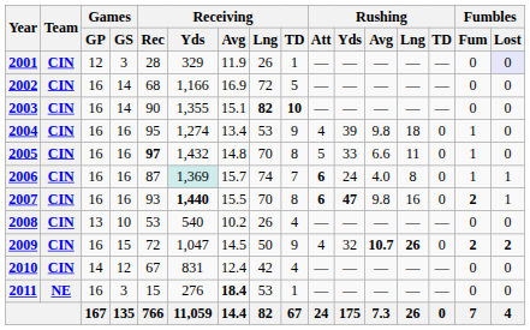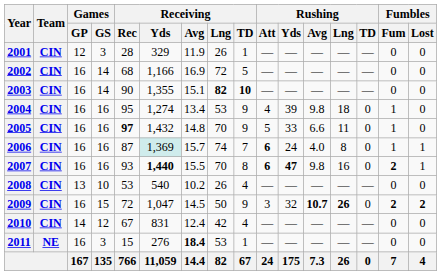 <table class=wikitable style="text-align:center;">
 <tr>
 <th rowspan="2">Year</th>
 <th rowspan="2">Team</th>
 <th colspan="2">Games</th>
 <th colspan="5">Receiving</th>
 <th colspan="5">Rushing</th>
 <th colspan="2">Fumbles</th>
 </tr>
 <tr>
 <th>GP</th>
 <th>GS</th>
 <th>Rec</th>
 <th>Yds</th>
 <th>Avg</th>
 <th>Lng</th>
 <th>TD</th>
 <th>Att</th>
 <th>Yds</th>
 <th>Avg</th>
 <th>Lng</th>
 <th>TD</th>
 <th>Fum</th>
 <th>Lost</th>
 </tr>
 <tr>
 <th><a href='#'>2001</a></th>
 <th><a href='#'>CIN</a></th>
 <td>12</td>
 <td>3</td>
 <td>28</td>
 <td>329</td>
 <td>11.9</td>
 <td>26</td>
 <td>1</td>
 <td>—</td>
 <td>—</td>
 <td>—</td>
 <td>—</td>
 <td>—</td>
 <td>0</td>
-<td style="background: lavender;">0</td>
+<td>0</td>
 </tr>
 <tr>
 <th><a href='#'>2002</a></th>
 <th><a href='#'>CIN</a></th>
 <td>16</td>
 <td>14</td>
 <td>68</td>
 <td>1,166</td>
 <td>16.9</td>
 <td>72</td>
 <td>5</td>
 <td>—</td>
 <td>—</td>
 <td>—</td>
 <td>—</td>
 <td>—</td>
 <td>0</td>
 <td>0</td>
 </tr>
 <tr>
 <th><a href='#'>2003</a></th>
 <th><a href='#'>CIN</a></th>
 <td>16</td>
 <td>14</td>
 <td>90</td>
 <td>1,355</td>
 <td>15.1</td>
 <td><strong>82</strong></td>
 <td><strong>10</strong></td>
 <td>—</td>
 <td>—</td>
 <td>—</td>
 <td>—</td>
 <td>—</td>
 <td>0</td>
 <td>0</td>
 </tr>
 <tr>
 <th><a href='#'>2004</a></th>
 <th><a href='#'>CIN</a></th>
 <td>16</td>
 <td>16</td>
 <td>95</td>
 <td>1,274</td>
 <td>13.4</td>
 <td>53</td>
 <td>9</td>
 <td>4</td>
 <td>39</td>
 <td>9.8</td>
 <td>18</td>
 <td>0</td>
 <td>1</td>
 <td>0</td>
 </tr>
 <tr>
 <th><a href='#'>2005</a></th>
 <th><a href='#'>CIN</a></th>
 <td>16</td>
 <td>16</td>
 <td><strong>97</strong></td>
 <td>1,432</td>
 <td>14.8</td>
 <td>70</td>
-<td>8</td>
+<td>9</td>
 <td>5</td>
 <td>33</td>
 <td>6.6</td>
 <td>11</td>
 <td>0</td>
 <td>1</td>
 <td>0</td>
 </tr>
 <tr>
 <th><a href='#'>2006</a></th>
 <th><a href='#'>CIN</a></th>
 <td>16</td>
 <td>16</td>
 <td>87</td>
 <td style="background-color:#cfecec; width:3em;">1,369</td>
 <td>15.7</td>
 <td>74</td>
 <td>7</td>
 <td><strong>6</strong></td>
 <td>24</td>
 <td>4.0</td>
 <td>8</td>
 <td>0</td>
 <td>1</td>
 <td>1</td>
 </tr>
 <tr>
 <th><a href='#'>2007</a></th>
 <th><a href='#'>CIN</a></th>
 <td>16</td>
 <td>16</td>
 <td>93</td>
 <td><strong>1,440</strong></td>
 <td>15.5</td>
 <td>70</td>
 <td>8</td>
 <td><strong>6</strong></td>
 <td><strong>47</strong></td>
 <td>9.8</td>
 <td>16</td>
 <td>0</td>
 <td><strong>2</strong></td>
 <td>1</td>
 </tr>
 <tr>
 <th><a href='#'>2008</a></th>
 <th><a href='#'>CIN</a></th>
 <td>13</td>
 <td>10</td>
 <td>53</td>
 <td>540</td>
 <td>10.2</td>
 <td>26</td>
 <td>4</td>
 <td>—</td>
 <td>—</td>
 <td>—</td>
 <td>—</td>
 <td>—</td>
 <td>0</td>
 <td>0</td>
 </tr>
 <tr>
 <th><a href='#'>2009</a></th>
 <th><a href='#'>CIN</a></th>
 <td>16</td>
 <td>15</td>
 <td>72</td>
 <td>1,047</td>
 <td>14.5</td>
 <td>50</td>
 <td>9</td>
-<td>4</td>
+<td>3</td>
 <td>32</td>
 <td><strong>10.7</strong></td>
 <td><strong>26</strong></td>
 <td>0</td>
 <td><strong>2</strong></td>
 <td><strong>2</strong></td>
 </tr>
 <tr>
 <th><a href='#'>2010</a></th>
 <th><a href='#'>CIN</a></th>
 <td>14</td>
 <td>12</td>
 <td>67</td>
 <td>831</td>
 <td>12.4</td>
 <td>42</td>
 <td>4</td>
 <td>—</td>
 <td>—</td>
 <td>—</td>
 <td>—</td>
 <td>—</td>
 <td>0</td>
 <td>0</td>
 </tr>
 <tr>
 <th><a href='#'>2011</a></th>
 <th><a href='#'>NE</a></th>
 <td>16</td>
 <td>3</td>
 <td>15</td>
 <td>276</td>
 <td><strong>18.4</strong></td>
 <td>53</td>
 <td>1</td>
 <td>—</td>
 <td>—</td>
 <td>—</td>
 <td>—</td>
 <td>—</td>
 <td>0</td>
 <td>0</td>
 </tr>
 <tr>
 <th colspan="2"></th>
 <th>167</th>
 <th>135</th>
 <th>766</th>
 <th>11,059</th>
 <th>14.4</th>
 <th>82</th>
 <th>67</th>
 <th>24</th>
 <th>175</th>
 <th>7.3</th>
 <th>26</th>
 <th>0</th>
 <th>7</th>
 <th>4</th>
 </tr>
 </table>
